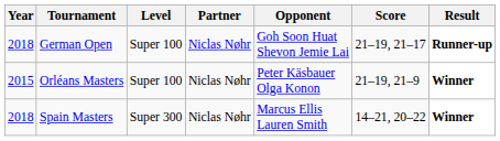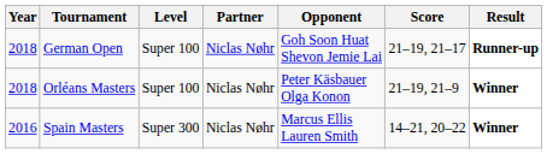 <table class="sortable wikitable" style="font-size: 95%;">
 <tr>
 <th>Year</th>
 <th>Tournament</th>
 <th>Level</th>
 <th>Partner</th>
 <th>Opponent</th>
 <th>Score</th>
 <th>Result</th>
 </tr>
 <tr>
 <td align="center"><a href='#'>2018</a></td>
 <td align="left"><a href='#'>German Open</a></td>
 <td align="left">Super 100</td>
 <td align="left"> <a href='#'>Niclas Nøhr</a></td>
 <td align="left"> <a href='#'>Goh Soon Huat</a> <br>  <a href='#'>Shevon Jemie Lai</a></td>
 <td align="left">21–19, 21–17</td>
 <td style="text-align:left; background:white"> <strong>Runner-up</strong></td>
 </tr>
 <tr>
-<td align="center"><a href='#'>2015</a></td>
+<td align="center"><a href='#'>2018</a></td>
 <td align="left"><a href='#'>Orléans Masters</a></td>
 <td align="left">Super 100</td>
 <td align="left"> Niclas Nøhr</td>
 <td align="left"> <a href='#'>Peter Käsbauer</a> <br>  <a href='#'>Olga Konon</a></td>
 <td align="left">21–19, 21–9</td>
 <td style="text-align:left; background:white"> <strong>Winner</strong></td>
 </tr>
 <tr>
-<td align="center"><a href='#'>2018</a></td>
+<td align="center"><a href='#'>2016</a></td>
 <td align="left"><a href='#'>Spain Masters</a></td>
 <td align="left">Super 300</td>
 <td align="left"> Niclas Nøhr</td>
 <td align="left"> <a href='#'>Marcus Ellis</a> <br>  <a href='#'>Lauren Smith</a></td>
 <td align="left">14–21, 20–22</td>
 <td style="text-align:left; background:white"> <strong>Winner</strong></td>
 </tr>
 </table>
